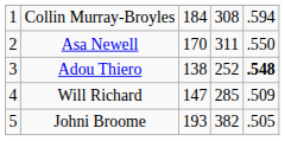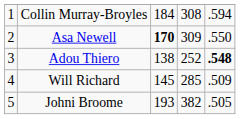 <table class="wikitable sortable" style="text-align:center">
 <tr>
 </tr>
 <tr>
 <td>1</td>
 <td>Collin Murray-Broyles</td>
 <td>184</td>
 <td>308</td>
 <td>.594</td>
 </tr>
 <tr>
 <td>2</td>
 <td><a href='#'>Asa Newell</a></td>
-<td>170</td>
-<td>311</td>
+<td><strong>170</strong></td>
+<td>309</td>
 <td>.550</td>
 </tr>
 <tr>
 <td>3</td>
 <td><a href='#'>Adou Thiero</a></td>
 <td>138</td>
 <td>252</td>
 <td><strong>.548</strong></td>
 </tr>
 <tr>
 <td>4</td>
 <td>Will Richard</td>
-<td>147</td>
+<td>145</td>
 <td>285</td>
 <td>.509</td>
 </tr>
 <tr>
 <td>5</td>
 <td>Johni Broome</td>
 <td>193</td>
 <td>382</td>
 <td>.505</td>
 </tr>
 </table>
